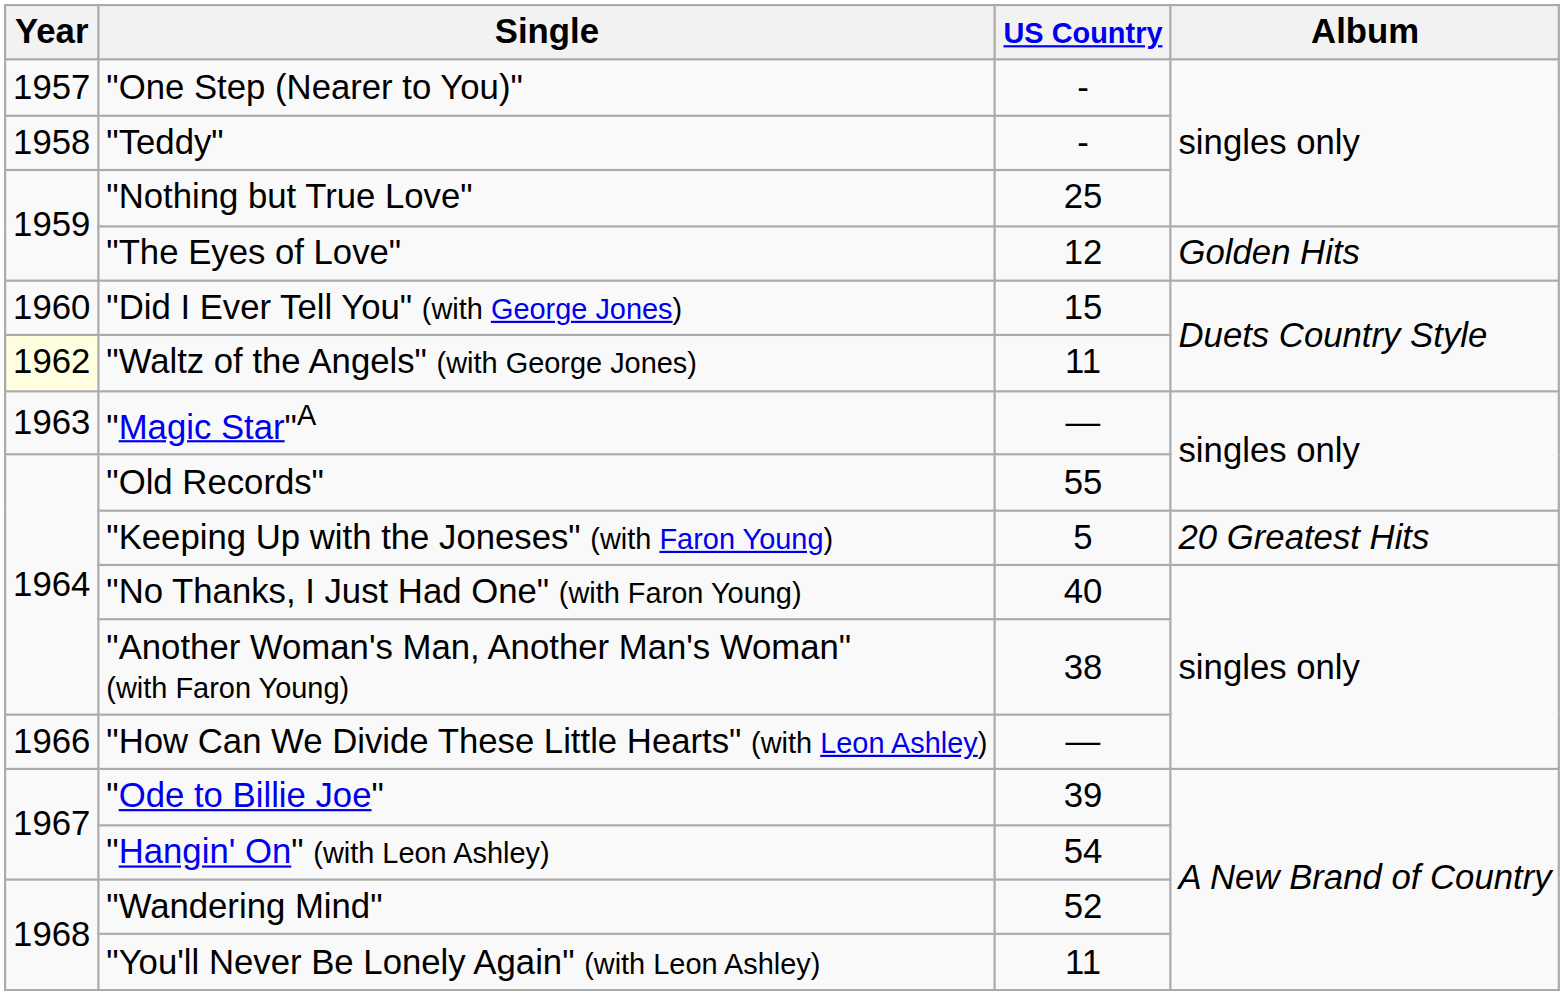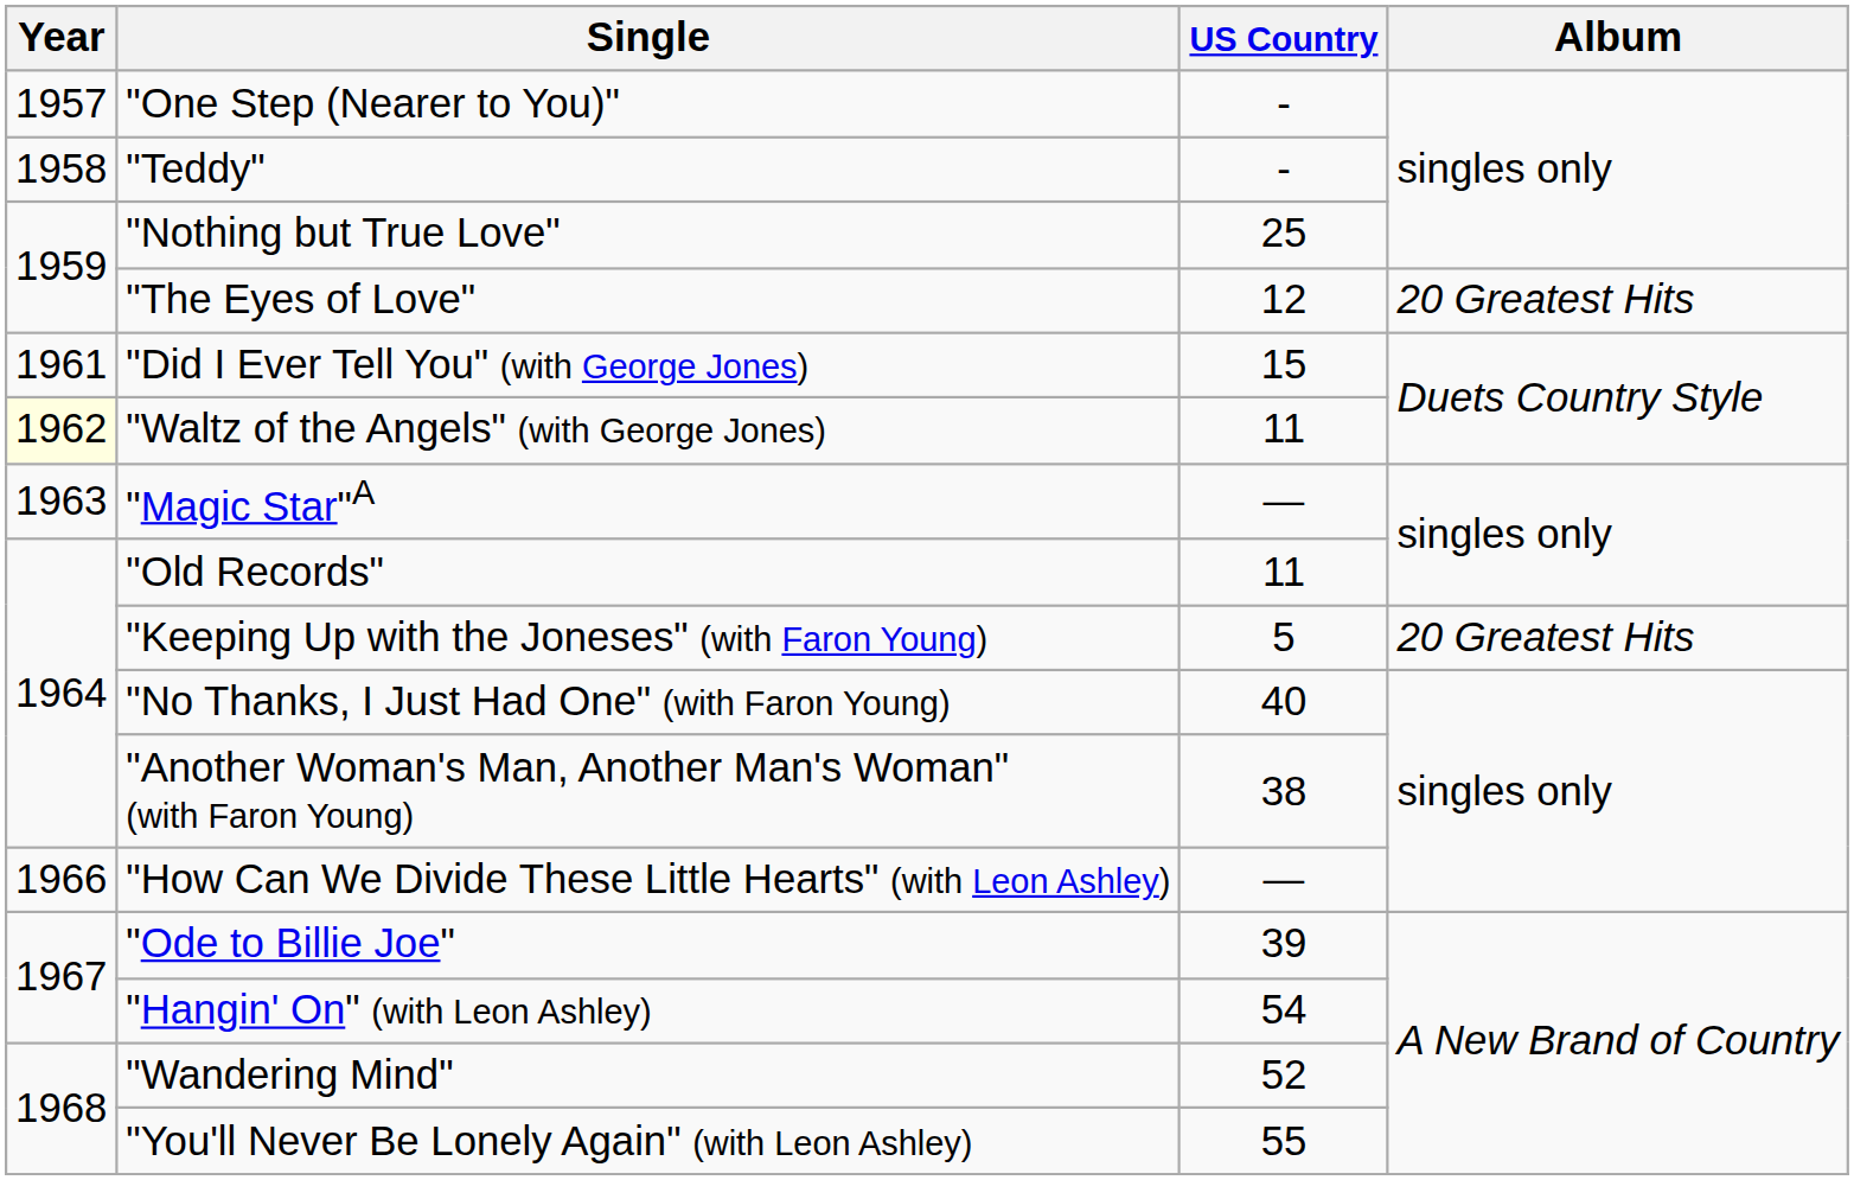 <table class="wikitable">
 <tr>
 <th>Year</th>
 <th>Single</th>
 <th><small><a href='#'>US Country</a></small></th>
 <th>Album</th>
 </tr>
 <tr>
 <td>1957</td>
 <td>"One Step (Nearer to You)"</td>
 <td align="center">-</td>
 <td rowspan="3">singles only</td>
 </tr>
 <tr>
 <td>1958</td>
 <td>"Teddy"</td>
 <td align="center">-</td>
 </tr>
 <tr>
 <td rowspan="2">1959</td>
 <td>"Nothing but True Love"</td>
 <td align="center">25</td>
 </tr>
 <tr>
 <td>"The Eyes of Love"</td>
 <td align="center">12</td>
-<td><em>Golden Hits</em></td>
+<td><em>20 Greatest Hits</em></td>
 </tr>
 <tr>
-<td>1960</td>
+<td>1961</td>
 <td>"Did I Ever Tell You" <small>(with <a href='#'>George Jones</a>)</small></td>
 <td align="center">15</td>
 <td rowspan="2"><em>Duets Country Style</em></td>
 </tr>
 <tr>
 <td style="background: lightyellow;">1962</td>
 <td>"Waltz of the Angels" <small>(with George Jones)</small></td>
 <td align="center">11</td>
 </tr>
 <tr>
 <td>1963</td>
 <td>"<a href='#'>Magic Star</a>"<sup>A</sup></td>
 <td align="center">—</td>
 <td rowspan="2">singles only</td>
 </tr>
 <tr>
 <td rowspan="4">1964</td>
 <td>"Old Records"</td>
-<td align="center">55</td>
+<td align="center">11</td>
 </tr>
 <tr>
 <td>"Keeping Up with the Joneses" <small>(with <a href='#'>Faron Young</a>)</small></td>
 <td align="center">5</td>
 <td><em>20 Greatest Hits</em></td>
 </tr>
 <tr>
 <td>"No Thanks, I Just Had One" <small>(with Faron Young)</small></td>
 <td align="center">40</td>
 <td rowspan="3">singles only</td>
 </tr>
 <tr>
 <td>"Another Woman's Man, Another Man's Woman"<br><small>(with Faron Young)</small></td>
 <td align="center">38</td>
 </tr>
 <tr>
 <td>1966</td>
 <td>"How Can We Divide These Little Hearts" <small>(with <a href='#'>Leon Ashley</a>)</small></td>
 <td align=center>—</td>
 </tr>
 <tr>
 <td rowspan="2">1967</td>
 <td>"<a href='#'>Ode to Billie Joe</a>"</td>
 <td align="center">39</td>
 <td rowspan="4"><em>A New Brand of Country</em></td>
 </tr>
 <tr>
 <td>"<a href='#'>Hangin' On</a>" <small>(with Leon Ashley)</small></td>
 <td align="center">54</td>
 </tr>
 <tr>
 <td rowspan="2">1968</td>
 <td>"Wandering Mind"</td>
 <td align="center">52</td>
 </tr>
 <tr>
 <td>"You'll Never Be Lonely Again" <small>(with Leon Ashley)</small></td>
-<td align="center">11</td>
+<td align="center">55</td>
 </tr>
 <tr>
 </tr>
 </table>
